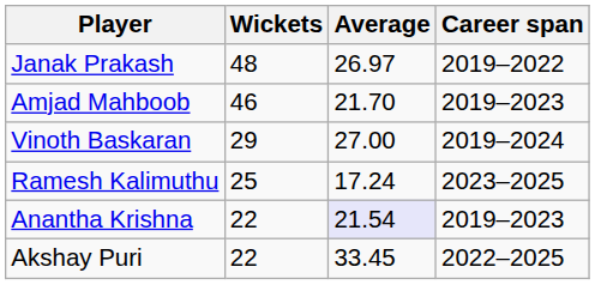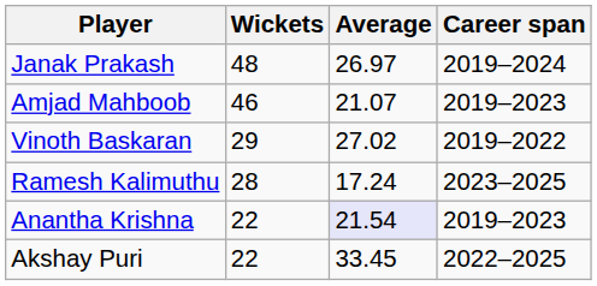 <table class="wikitable">
 <tr>
 <th>Player</th>
 <th>Wickets</th>
 <th>Average</th>
 <th>Career span</th>
 </tr>
 <tr>
 <td><a href='#'>Janak Prakash</a></td>
 <td>48</td>
 <td>26.97</td>
-<td>2019–2022</td>
+<td>2019–2024</td>
 </tr>
 <tr>
 <td><a href='#'>Amjad Mahboob</a></td>
 <td>46</td>
-<td>21.70</td>
+<td>21.07</td>
 <td>2019–2023</td>
 </tr>
 <tr>
 <td><a href='#'>Vinoth Baskaran</a></td>
 <td>29</td>
-<td>27.00</td>
-<td>2019–2024</td>
+<td>27.02</td>
+<td>2019–2022</td>
 </tr>
 <tr>
 <td><a href='#'>Ramesh Kalimuthu</a></td>
-<td>25</td>
+<td>28</td>
 <td>17.24</td>
 <td>2023–2025</td>
 </tr>
 <tr>
 <td><a href='#'>Anantha Krishna</a></td>
 <td>22</td>
 <td style="background: lavender;">21.54</td>
 <td>2019–2023</td>
 </tr>
 <tr>
 <td>Akshay Puri</td>
 <td>22</td>
 <td>33.45</td>
 <td>2022–2025</td>
 </tr>
 </table>
